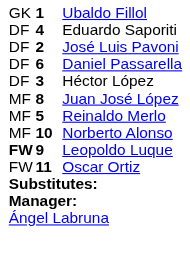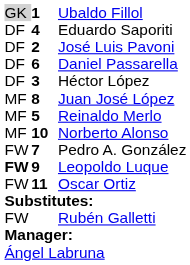 <table cellspacing="0" cellpadding="0" style="font-size:90%; margin:0.2em auto;">
 <tr>
 <th width="25"></th>
 <th width="25"></th>
 </tr>
 <tr>
-<td>GK</td>
+<td style="background: lightgrey;">GK</td>
 <td><strong>1</strong></td>
 <td> <a href='#'>Ubaldo Fillol</a></td>
 </tr>
 <tr>
 <td>DF</td>
 <td><strong>4</strong></td>
 <td> Eduardo Saporiti</td>
 </tr>
 <tr>
 <td>DF</td>
 <td><strong>2</strong></td>
 <td> <a href='#'>José Luis Pavoni</a></td>
 </tr>
 <tr>
 <td>DF</td>
 <td><strong>6</strong></td>
 <td> <a href='#'>Daniel Passarella</a></td>
 </tr>
 <tr>
 <td>DF</td>
 <td><strong>3</strong></td>
 <td> Héctor López</td>
 </tr>
 <tr>
 <td>MF</td>
 <td><strong>8</strong></td>
 <td> <a href='#'>Juan José López</a></td>
 </tr>
 <tr>
 <td>MF</td>
 <td><strong>5</strong></td>
 <td> <a href='#'>Reinaldo Merlo</a></td>
 </tr>
 <tr>
 <td>MF</td>
 <td><strong>10</strong></td>
 <td> <a href='#'>Norberto Alonso</a></td>
 </tr>
 <tr>
+<td>FW</td>
+<td><strong>7</strong></td>
+<td> Pedro A. González</td>
+<td></td>
+<td></td>
+</tr>
+<tr>
 <td><strong>FW</strong></td>
 <td><strong>9</strong></td>
 <td> <a href='#'>Leopoldo Luque</a></td>
 </tr>
 <tr>
 <td>FW</td>
 <td><strong>11</strong></td>
 <td> <a href='#'>Oscar Ortiz</a></td>
 </tr>
 <tr>
 <td colspan=3><strong>Substitutes:</strong></td>
 </tr>
 <tr>
+<td>FW</td>
+<td></td>
+<td> <a href='#'>Rubén Galletti</a></td>
+<td></td>
+<td></td>
+</tr>
+<tr>
 <td colspan=3><strong>Manager:</strong></td>
 </tr>
 <tr>
 <td colspan=4> <a href='#'>Ángel Labruna</a></td>
 </tr>
 </table>
